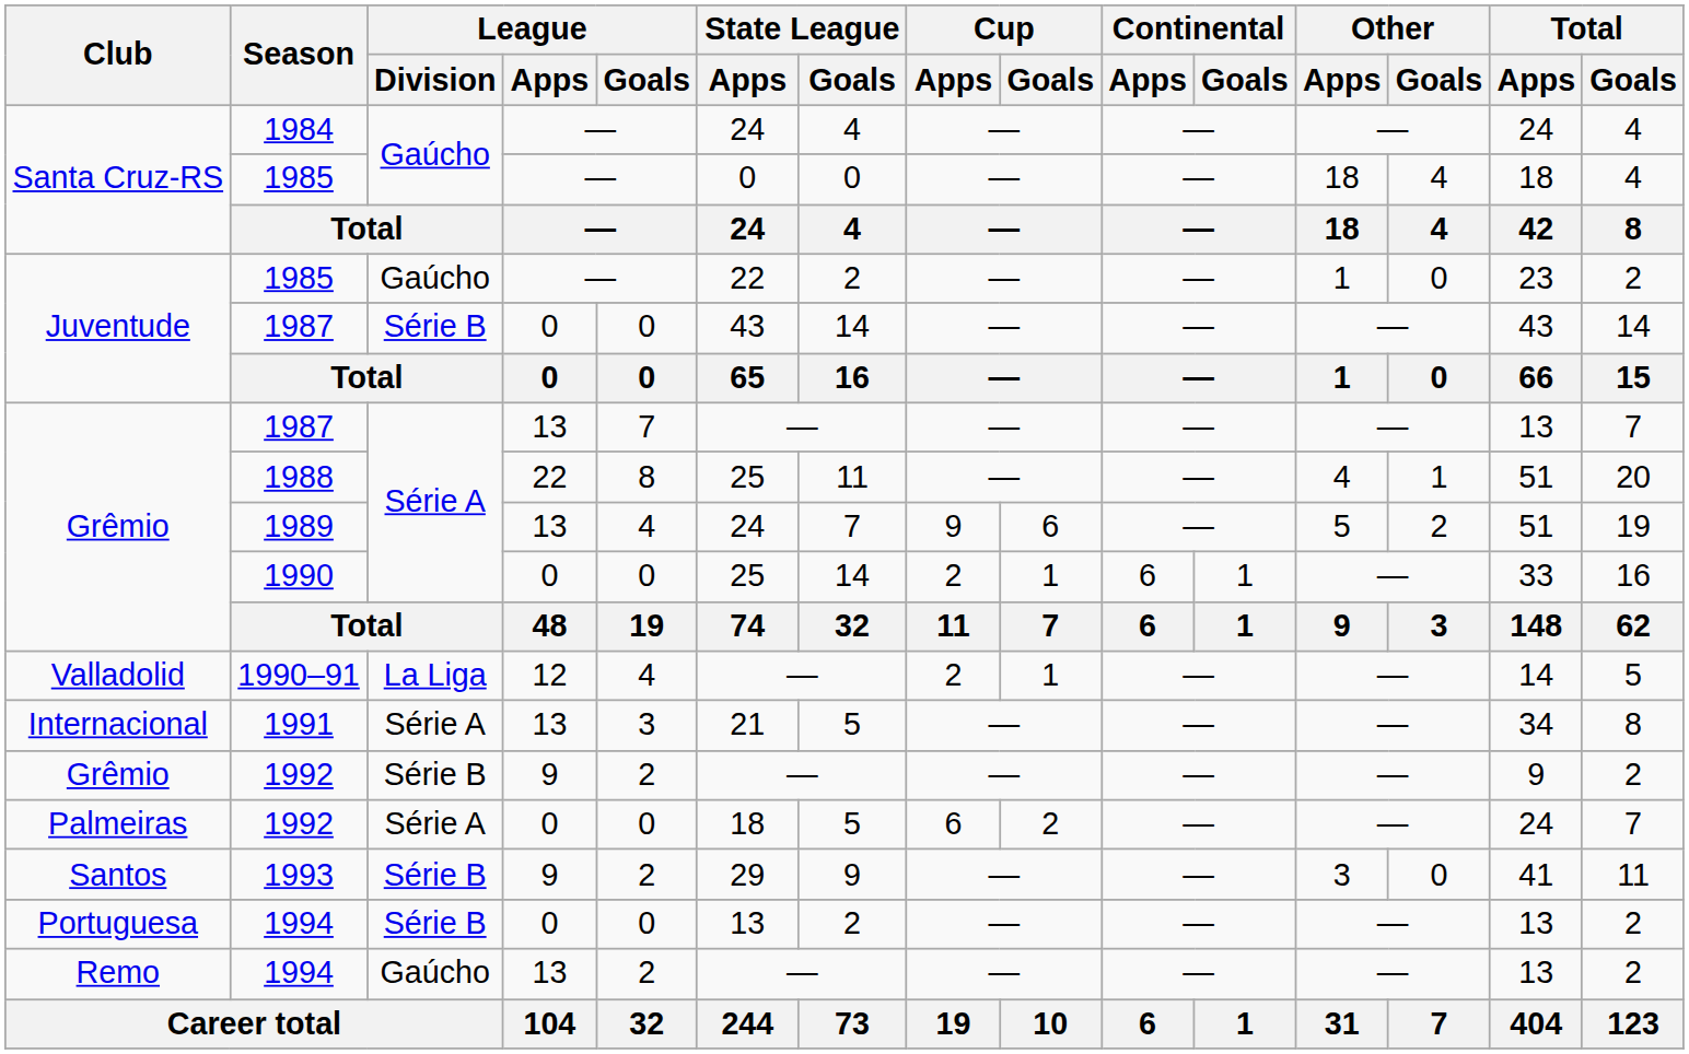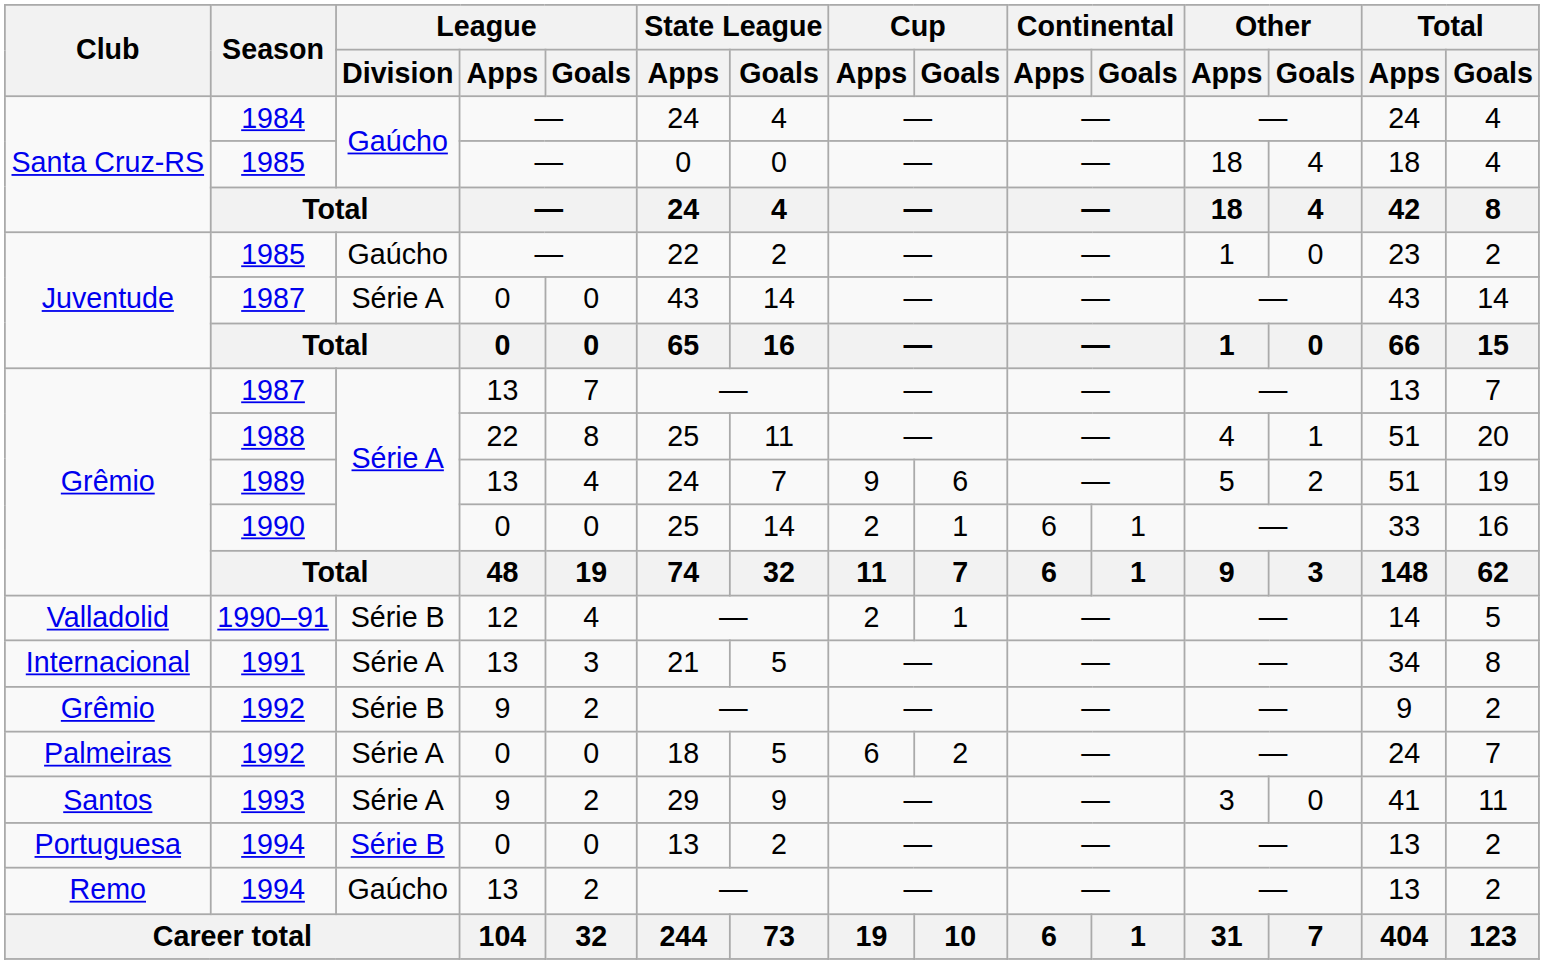 <table class="wikitable" style="text-align: center;">
 <tr>
 <th rowspan="2">Club</th>
 <th rowspan="2">Season</th>
 <th colspan="3">League</th>
 <th colspan="2">State League</th>
 <th colspan="2">Cup</th>
 <th colspan="2">Continental</th>
 <th colspan="2">Other</th>
 <th colspan="2">Total</th>
 </tr>
 <tr>
 <th>Division</th>
 <th>Apps</th>
 <th>Goals</th>
 <th>Apps</th>
 <th>Goals</th>
 <th>Apps</th>
 <th>Goals</th>
 <th>Apps</th>
 <th>Goals</th>
 <th>Apps</th>
 <th>Goals</th>
 <th>Apps</th>
 <th>Goals</th>
 </tr>
 <tr>
 <td rowspan="3"><a href='#'>Santa Cruz-RS</a></td>
 <td><a href='#'>1984</a></td>
 <td rowspan="2"><a href='#'>Gaúcho</a></td>
 <td colspan="2">—</td>
 <td>24</td>
 <td>4</td>
 <td colspan="2">—</td>
 <td colspan="2">—</td>
 <td colspan="2">—</td>
 <td>24</td>
 <td>4</td>
 </tr>
 <tr>
 <td><a href='#'>1985</a></td>
 <td colspan="2">—</td>
 <td>0</td>
 <td>0</td>
 <td colspan="2">—</td>
 <td colspan="2">—</td>
 <td>18</td>
 <td>4</td>
 <td>18</td>
 <td>4</td>
 </tr>
 <tr>
 <th colspan="2">Total</th>
 <th colspan="2">—</th>
 <th>24</th>
 <th>4</th>
 <th colspan="2">—</th>
 <th colspan="2">—</th>
 <th>18</th>
 <th>4</th>
 <th>42</th>
 <th>8</th>
 </tr>
 <tr>
 <td rowspan="3"><a href='#'>Juventude</a></td>
 <td><a href='#'>1985</a></td>
 <td>Gaúcho</td>
 <td colspan="2">—</td>
 <td>22</td>
 <td>2</td>
 <td colspan="2">—</td>
 <td colspan="2">—</td>
 <td>1</td>
 <td>0</td>
 <td>23</td>
 <td>2</td>
 </tr>
 <tr>
 <td><a href='#'>1987</a></td>
-<td><a href='#'>Série B</a></td>
+<td>Série A</td>
 <td>0</td>
 <td>0</td>
 <td>43</td>
 <td>14</td>
 <td colspan="2">—</td>
 <td colspan="2">—</td>
 <td colspan="2">—</td>
 <td>43</td>
 <td>14</td>
 </tr>
 <tr>
 <th colspan="2">Total</th>
 <th>0</th>
 <th>0</th>
 <th>65</th>
 <th>16</th>
 <th colspan="2">—</th>
 <th colspan="2">—</th>
 <th>1</th>
 <th>0</th>
 <th>66</th>
 <th>15</th>
 </tr>
 <tr>
 <td rowspan="5"><a href='#'>Grêmio</a></td>
 <td><a href='#'>1987</a></td>
 <td rowspan="4"><a href='#'>Série A</a></td>
 <td>13</td>
 <td>7</td>
 <td colspan="2">—</td>
 <td colspan="2">—</td>
 <td colspan="2">—</td>
 <td colspan="2">—</td>
 <td>13</td>
 <td>7</td>
 </tr>
 <tr>
 <td><a href='#'>1988</a></td>
 <td>22</td>
 <td>8</td>
 <td>25</td>
 <td>11</td>
 <td colspan="2">—</td>
 <td colspan="2">—</td>
 <td>4</td>
 <td>1</td>
 <td>51</td>
 <td>20</td>
 </tr>
 <tr>
 <td><a href='#'>1989</a></td>
 <td>13</td>
 <td>4</td>
 <td>24</td>
 <td>7</td>
 <td>9</td>
 <td>6</td>
 <td colspan="2">—</td>
 <td>5</td>
 <td>2</td>
 <td>51</td>
 <td>19</td>
 </tr>
 <tr>
 <td><a href='#'>1990</a></td>
 <td>0</td>
 <td>0</td>
 <td>25</td>
 <td>14</td>
 <td>2</td>
 <td>1</td>
 <td>6</td>
 <td>1</td>
 <td colspan="2">—</td>
 <td>33</td>
 <td>16</td>
 </tr>
 <tr>
 <th colspan="2">Total</th>
 <th>48</th>
 <th>19</th>
 <th>74</th>
 <th>32</th>
 <th>11</th>
 <th>7</th>
 <th>6</th>
 <th>1</th>
 <th>9</th>
 <th>3</th>
 <th>148</th>
 <th>62</th>
 </tr>
 <tr>
 <td><a href='#'>Valladolid</a></td>
 <td><a href='#'>1990–91</a></td>
-<td><a href='#'>La Liga</a></td>
+<td>Série B</td>
 <td>12</td>
 <td>4</td>
 <td colspan="2">—</td>
 <td>2</td>
 <td>1</td>
 <td colspan="2">—</td>
 <td colspan="2">—</td>
 <td>14</td>
 <td>5</td>
 </tr>
 <tr>
 <td><a href='#'>Internacional</a></td>
 <td><a href='#'>1991</a></td>
 <td>Série A</td>
 <td>13</td>
 <td>3</td>
 <td>21</td>
 <td>5</td>
 <td colspan="2">—</td>
 <td colspan="2">—</td>
 <td colspan="2">—</td>
 <td>34</td>
 <td>8</td>
 </tr>
 <tr>
 <td><a href='#'>Grêmio</a></td>
 <td><a href='#'>1992</a></td>
 <td>Série B</td>
 <td>9</td>
 <td>2</td>
 <td colspan="2">—</td>
 <td colspan="2">—</td>
 <td colspan="2">—</td>
 <td colspan="2">—</td>
 <td>9</td>
 <td>2</td>
 </tr>
 <tr>
 <td><a href='#'>Palmeiras</a></td>
 <td><a href='#'>1992</a></td>
 <td>Série A</td>
 <td>0</td>
 <td>0</td>
 <td>18</td>
 <td>5</td>
 <td>6</td>
 <td>2</td>
 <td colspan="2">—</td>
 <td colspan="2">—</td>
 <td>24</td>
 <td>7</td>
 </tr>
 <tr>
 <td><a href='#'>Santos</a></td>
 <td><a href='#'>1993</a></td>
-<td><a href='#'>Série B</a></td>
+<td>Série A</td>
 <td>9</td>
 <td>2</td>
 <td>29</td>
 <td>9</td>
 <td colspan="2">—</td>
 <td colspan="2">—</td>
 <td>3</td>
 <td>0</td>
 <td>41</td>
 <td>11</td>
 </tr>
 <tr>
 <td><a href='#'>Portuguesa</a></td>
 <td><a href='#'>1994</a></td>
 <td><a href='#'>Série B</a></td>
 <td>0</td>
 <td>0</td>
 <td>13</td>
 <td>2</td>
 <td colspan="2">—</td>
 <td colspan="2">—</td>
 <td colspan="2">—</td>
 <td>13</td>
 <td>2</td>
 </tr>
 <tr>
 <td><a href='#'>Remo</a></td>
 <td><a href='#'>1994</a></td>
 <td>Gaúcho</td>
 <td>13</td>
 <td>2</td>
 <td colspan="2">—</td>
 <td colspan="2">—</td>
 <td colspan="2">—</td>
 <td colspan="2">—</td>
 <td>13</td>
 <td>2</td>
 </tr>
 <tr>
 <th colspan="3"><strong>Career total</strong></th>
 <th>104</th>
 <th>32</th>
 <th>244</th>
 <th>73</th>
 <th>19</th>
 <th>10</th>
 <th>6</th>
 <th>1</th>
 <th>31</th>
 <th>7</th>
 <th>404</th>
 <th>123</th>
 </tr>
 </table>
